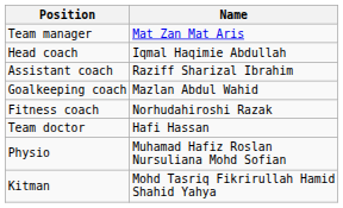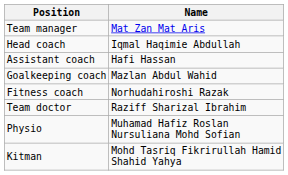 <table class="wikitable">
 <tr>
 <th>Position</th>
 <th>Name</th>
 </tr>
 <tr>
 <td>Team manager</td>
 <td> <a href='#'>Mat Zan Mat Aris</a></td>
 </tr>
 <tr>
 <td>Head coach</td>
 <td> Iqmal Haqimie Abdullah</td>
 </tr>
 <tr>
 <td>Assistant coach</td>
-<td> Raziff Sharizal Ibrahim</td>
+<td> Hafi Hassan</td>
 </tr>
 <tr>
 <td>Goalkeeping coach</td>
 <td> Mazlan Abdul Wahid</td>
 </tr>
 <tr>
 <td>Fitness coach</td>
 <td> Norhudahiroshi Razak</td>
 </tr>
 <tr>
 <td>Team doctor</td>
-<td> Hafi Hassan</td>
+<td> Raziff Sharizal Ibrahim</td>
 </tr>
 <tr>
 <td>Physio</td>
 <td> Muhamad Hafiz Roslan <br>  Nursuliana Mohd Sofian</td>
 </tr>
 <tr>
 <td>Kitman</td>
 <td> Mohd Tasriq Fikrirullah Hamid <br>  Shahid Yahya</td>
 </tr>
 </table>
